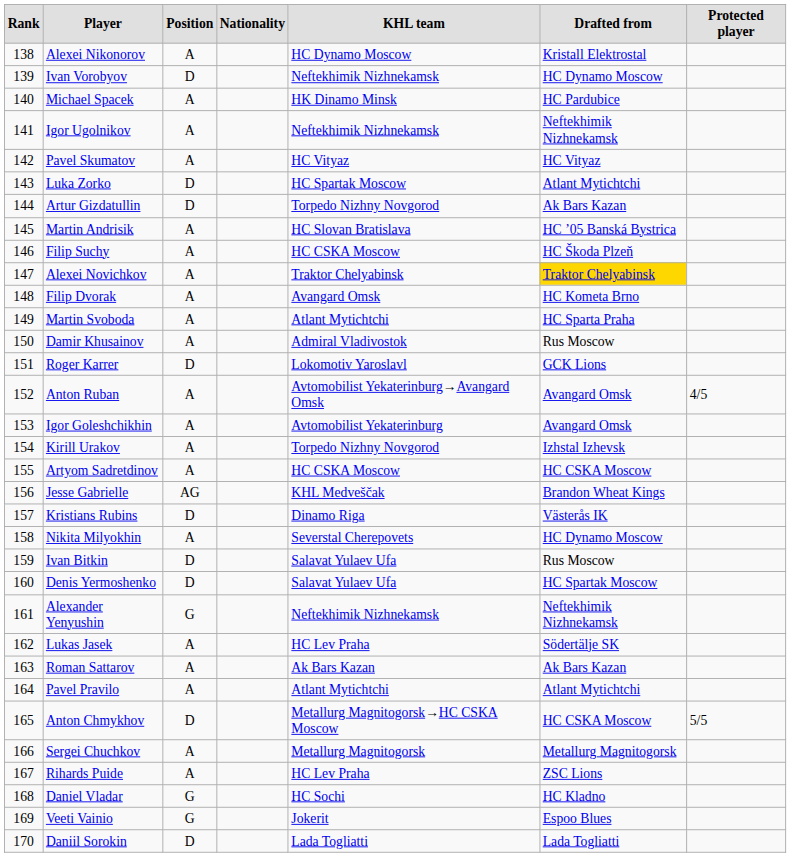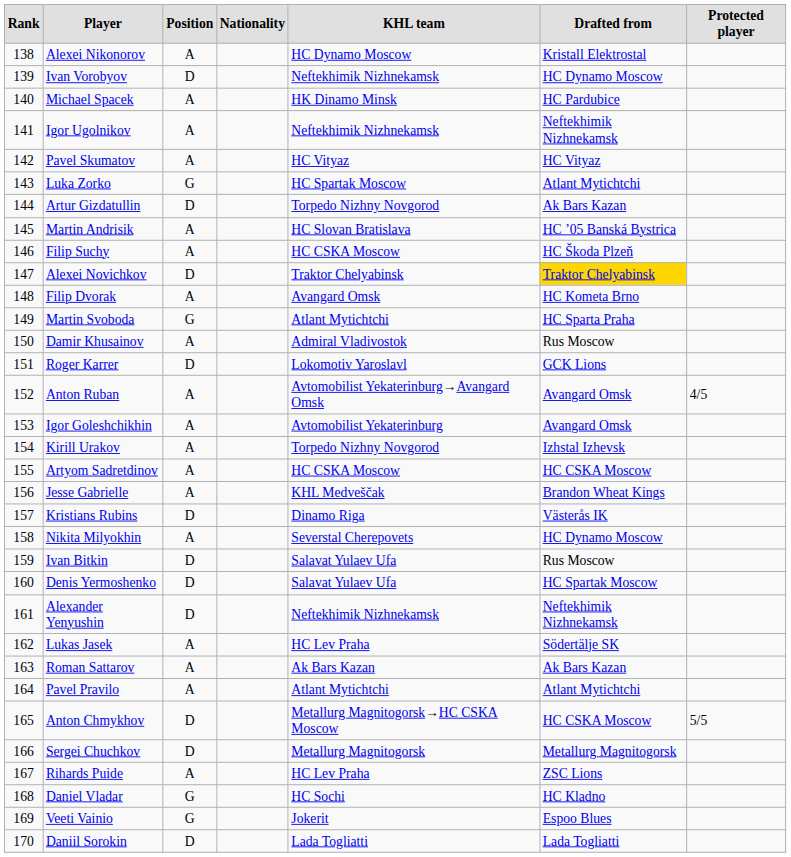 <table style="font-size: 95%; text-align: left;" class="wikitable alternance">
 <tr>
 <th scope="col" style="background: #e0e0e0;">Rank</th>
 <th scope="col" style="background: #e0e0e0;">Player</th>
 <th scope="col" style="background: #e0e0e0;">Position</th>
 <th scope="col" style="background: #e0e0e0;">Nationality</th>
 <th scope="col" style="background: #e0e0e0;">KHL team</th>
 <th scope="col" style="background: #e0e0e0;">Drafted from</th>
 <th scope="col" style="background: #e0e0e0;">Protected player</th>
 </tr>
 <tr>
 <td align="center">138</td>
 <td><a href='#'>Alexei Nikonorov</a></td>
 <td align="center">A</td>
 <td></td>
 <td><a href='#'>HC Dynamo Moscow</a></td>
 <td><a href='#'>Kristall Elektrostal</a></td>
 <td></td>
 </tr>
 <tr>
 <td align="center">139</td>
 <td><a href='#'>Ivan Vorobyov</a></td>
 <td align="center">D</td>
 <td></td>
 <td><a href='#'>Neftekhimik Nizhnekamsk</a></td>
 <td><a href='#'>HC Dynamo Moscow</a></td>
 <td></td>
 </tr>
 <tr>
 <td align="center">140</td>
 <td><a href='#'>Michael Spacek</a></td>
 <td align="center">A</td>
 <td></td>
 <td><a href='#'>HK Dinamo Minsk</a></td>
 <td><a href='#'>HC Pardubice</a></td>
 <td></td>
 </tr>
 <tr>
 <td align="center">141</td>
 <td><a href='#'>Igor Ugolnikov</a></td>
 <td align="center">A</td>
 <td></td>
 <td><a href='#'>Neftekhimik Nizhnekamsk</a></td>
 <td><a href='#'>Neftekhimik Nizhnekamsk</a></td>
 <td></td>
 </tr>
 <tr>
 <td align="center">142</td>
 <td><a href='#'>Pavel Skumatov</a></td>
 <td align="center">A</td>
 <td></td>
 <td><a href='#'>HC Vityaz</a></td>
 <td><a href='#'>HC Vityaz</a></td>
 <td></td>
 </tr>
 <tr>
 <td align="center">143</td>
 <td><a href='#'>Luka Zorko</a></td>
-<td align="center">D</td>
+<td align="center">G</td>
 <td></td>
 <td><a href='#'>HC Spartak Moscow</a></td>
 <td><a href='#'>Atlant Mytichtchi</a></td>
 <td></td>
 </tr>
 <tr>
 <td align="center">144</td>
 <td><a href='#'>Artur Gizdatullin</a></td>
 <td align="center">D</td>
 <td></td>
 <td><a href='#'>Torpedo Nizhny Novgorod</a></td>
 <td><a href='#'>Ak Bars Kazan</a></td>
 <td></td>
 </tr>
 <tr>
 <td align="center">145</td>
 <td><a href='#'>Martin Andrisik</a></td>
 <td align="center">A</td>
 <td></td>
 <td><a href='#'>HC Slovan Bratislava</a></td>
 <td><a href='#'>HC ’05 Banská Bystrica</a></td>
 <td></td>
 </tr>
 <tr>
 <td align="center">146</td>
 <td><a href='#'>Filip Suchy</a></td>
 <td align="center">A</td>
 <td></td>
 <td><a href='#'>HC CSKA Moscow</a></td>
 <td><a href='#'>HC Škoda Plzeň</a></td>
 <td></td>
 </tr>
 <tr>
 <td align="center">147</td>
 <td><a href='#'>Alexei Novichkov</a></td>
-<td align="center">A</td>
+<td align="center">D</td>
 <td></td>
 <td><a href='#'>Traktor Chelyabinsk</a></td>
 <td style="background: gold;"><a href='#'>Traktor Chelyabinsk</a></td>
 <td></td>
 </tr>
 <tr>
 <td align="center">148</td>
 <td><a href='#'>Filip Dvorak</a></td>
 <td align="center">A</td>
 <td></td>
 <td><a href='#'>Avangard Omsk</a></td>
 <td><a href='#'>HC Kometa Brno</a></td>
 <td></td>
 </tr>
 <tr>
 <td align="center">149</td>
 <td><a href='#'>Martin Svoboda</a></td>
-<td align="center">A</td>
+<td align="center">G</td>
 <td></td>
 <td><a href='#'>Atlant Mytichtchi</a></td>
 <td><a href='#'>HC Sparta Praha</a></td>
 <td></td>
 </tr>
 <tr>
 <td align="center">150</td>
 <td><a href='#'>Damir Khusainov</a></td>
 <td align="center">A</td>
 <td></td>
 <td><a href='#'>Admiral Vladivostok</a></td>
 <td>Rus Moscow</td>
 <td></td>
 </tr>
 <tr>
 <td align="center">151</td>
 <td><a href='#'>Roger Karrer</a></td>
 <td align="center">D</td>
 <td></td>
 <td><a href='#'>Lokomotiv Yaroslavl</a></td>
 <td><a href='#'>GCK Lions</a></td>
 <td></td>
 </tr>
 <tr>
 <td align="center">152</td>
 <td><a href='#'>Anton Ruban</a></td>
 <td align="center">A</td>
 <td></td>
 <td><a href='#'>Avtomobilist Yekaterinburg</a>→<a href='#'>Avangard Omsk</a></td>
 <td><a href='#'>Avangard Omsk</a></td>
 <td>4/5</td>
 </tr>
 <tr>
 <td align="center">153</td>
 <td><a href='#'>Igor Goleshchikhin</a></td>
 <td align="center">A</td>
 <td></td>
 <td><a href='#'>Avtomobilist Yekaterinburg</a></td>
 <td><a href='#'>Avangard Omsk</a></td>
 <td></td>
 </tr>
 <tr>
 <td align="center">154</td>
 <td><a href='#'>Kirill Urakov</a></td>
 <td align="center">A</td>
 <td></td>
 <td><a href='#'>Torpedo Nizhny Novgorod</a></td>
 <td><a href='#'>Izhstal Izhevsk</a></td>
 <td></td>
 </tr>
 <tr>
 <td align="center">155</td>
 <td><a href='#'>Artyom Sadretdinov</a></td>
 <td align="center">A</td>
 <td></td>
 <td><a href='#'>HC CSKA Moscow</a></td>
 <td><a href='#'>HC CSKA Moscow</a></td>
 <td></td>
 </tr>
 <tr>
 <td align="center">156</td>
 <td><a href='#'>Jesse Gabrielle</a></td>
-<td align="center">AG</td>
+<td align="center">A</td>
 <td></td>
 <td><a href='#'>KHL Medveščak</a></td>
 <td><a href='#'>Brandon Wheat Kings</a></td>
 <td></td>
 </tr>
 <tr>
 <td align="center">157</td>
 <td><a href='#'>Kristians Rubins</a></td>
 <td align="center">D</td>
 <td></td>
 <td><a href='#'>Dinamo Riga</a></td>
 <td><a href='#'>Västerås IK</a></td>
 <td></td>
 </tr>
 <tr>
 <td align="center">158</td>
 <td><a href='#'>Nikita Milyokhin</a></td>
 <td align="center">A</td>
 <td></td>
 <td><a href='#'>Severstal Cherepovets</a></td>
 <td><a href='#'>HC Dynamo Moscow</a></td>
 <td></td>
 </tr>
 <tr>
 <td align="center">159</td>
 <td><a href='#'>Ivan Bitkin</a></td>
 <td align="center">D</td>
 <td></td>
 <td><a href='#'>Salavat Yulaev Ufa</a></td>
 <td>Rus Moscow</td>
 <td></td>
 </tr>
 <tr>
 <td align="center">160</td>
 <td><a href='#'>Denis Yermoshenko</a></td>
 <td align="center">D</td>
 <td></td>
 <td><a href='#'>Salavat Yulaev Ufa</a></td>
 <td><a href='#'>HC Spartak Moscow</a></td>
 <td></td>
 </tr>
 <tr>
 <td align="center">161</td>
 <td><a href='#'>Alexander Yenyushin</a></td>
-<td align="center">G</td>
+<td align="center">D</td>
 <td></td>
 <td><a href='#'>Neftekhimik Nizhnekamsk</a></td>
 <td><a href='#'>Neftekhimik Nizhnekamsk</a></td>
 <td></td>
 </tr>
 <tr>
 <td align="center">162</td>
 <td><a href='#'>Lukas Jasek</a></td>
 <td align="center">A</td>
 <td></td>
 <td><a href='#'>HC Lev Praha</a></td>
 <td><a href='#'>Södertälje SK</a></td>
 <td></td>
 </tr>
 <tr>
 <td align="center">163</td>
 <td><a href='#'>Roman Sattarov</a></td>
 <td align="center">A</td>
 <td></td>
 <td><a href='#'>Ak Bars Kazan</a></td>
 <td><a href='#'>Ak Bars Kazan</a></td>
 <td></td>
 </tr>
 <tr>
 <td align="center">164</td>
 <td><a href='#'>Pavel Pravilo</a></td>
 <td align="center">A</td>
 <td></td>
 <td><a href='#'>Atlant Mytichtchi</a></td>
 <td><a href='#'>Atlant Mytichtchi</a></td>
 <td></td>
 </tr>
 <tr>
 <td align="center">165</td>
 <td><a href='#'>Anton Chmykhov</a></td>
 <td align="center">D</td>
 <td></td>
 <td><a href='#'>Metallurg Magnitogorsk</a>→<a href='#'>HC CSKA Moscow</a></td>
 <td><a href='#'>HC CSKA Moscow</a></td>
 <td>5/5</td>
 </tr>
 <tr>
 <td align="center">166</td>
 <td><a href='#'>Sergei Chuchkov</a></td>
-<td align="center">A</td>
+<td align="center">D</td>
 <td></td>
 <td><a href='#'>Metallurg Magnitogorsk</a></td>
 <td><a href='#'>Metallurg Magnitogorsk</a></td>
 <td></td>
 </tr>
 <tr>
 <td align="center">167</td>
 <td><a href='#'>Rihards Puide</a></td>
 <td align="center">A</td>
 <td></td>
 <td><a href='#'>HC Lev Praha</a></td>
 <td><a href='#'>ZSC Lions</a></td>
 <td></td>
 </tr>
 <tr>
 <td align="center">168</td>
 <td><a href='#'>Daniel Vladar</a></td>
 <td align="center">G</td>
 <td></td>
 <td><a href='#'>HC Sochi</a></td>
 <td><a href='#'>HC Kladno</a></td>
 <td></td>
 </tr>
 <tr>
 <td align="center">169</td>
 <td><a href='#'>Veeti Vainio</a></td>
 <td align="center">G</td>
 <td></td>
 <td><a href='#'>Jokerit</a></td>
 <td><a href='#'>Espoo Blues</a></td>
 <td></td>
 </tr>
 <tr>
 <td align="center">170</td>
 <td><a href='#'>Daniil Sorokin</a></td>
 <td align="center">D</td>
 <td></td>
 <td><a href='#'>Lada Togliatti</a></td>
 <td><a href='#'>Lada Togliatti</a></td>
 <td></td>
 </tr>
 </table>
